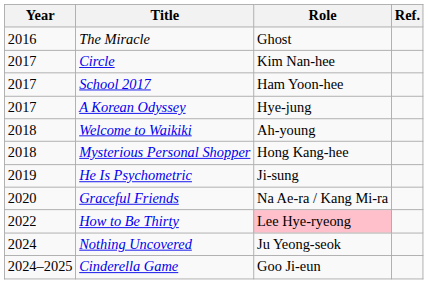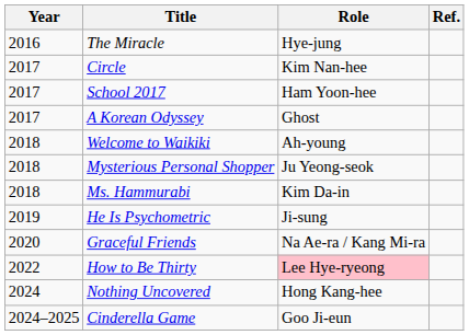 <table class="wikitable">
 <tr>
 <th>Year</th>
 <th>Title</th>
 <th>Role</th>
 <th>Ref.</th>
 </tr>
 <tr>
 <td>2016</td>
 <td><em>The Miracle</em></td>
-<td>Ghost</td>
+<td>Hye-jung</td>
 <td></td>
 </tr>
 <tr>
 <td>2017</td>
 <td><em><a href='#'>Circle</a></em></td>
 <td>Kim Nan-hee</td>
 <td></td>
 </tr>
 <tr>
 <td>2017</td>
 <td><em><a href='#'>School 2017</a></em></td>
 <td>Ham Yoon-hee</td>
 <td></td>
 </tr>
 <tr>
 <td>2017</td>
 <td><em><a href='#'>A Korean Odyssey</a></em></td>
-<td>Hye-jung</td>
+<td>Ghost</td>
 <td></td>
 </tr>
 <tr>
 <td>2018</td>
 <td><em><a href='#'>Welcome to Waikiki</a></em></td>
 <td>Ah-young</td>
 <td></td>
 </tr>
 <tr>
 <td>2018</td>
 <td><em><a href='#'>Mysterious Personal Shopper</a></em></td>
-<td>Hong Kang-hee</td>
+<td>Ju Yeong-seok</td>
+<td></td>
+</tr>
+<tr>
+<td>2018</td>
+<td><em><a href='#'>Ms. Hammurabi</a></em></td>
+<td>Kim Da-in</td>
 <td></td>
 </tr>
 <tr>
 <td>2019</td>
 <td><em><a href='#'>He Is Psychometric</a></em></td>
 <td>Ji-sung</td>
 <td></td>
 </tr>
 <tr>
 <td>2020</td>
 <td><em><a href='#'>Graceful Friends</a></em></td>
 <td>Na Ae-ra / Kang Mi-ra</td>
 <td></td>
 </tr>
 <tr>
 <td>2022</td>
 <td><em><a href='#'>How to Be Thirty</a></em></td>
 <td style="background: pink;">Lee Hye-ryeong</td>
 <td></td>
 </tr>
 <tr>
 <td>2024</td>
 <td><em><a href='#'>Nothing Uncovered</a></em></td>
-<td>Ju Yeong-seok</td>
+<td>Hong Kang-hee</td>
 <td></td>
 </tr>
 <tr>
 <td>2024–2025</td>
 <td><em><a href='#'>Cinderella Game</a></em></td>
 <td>Goo Ji-eun</td>
 <td></td>
 </tr>
 </table>
